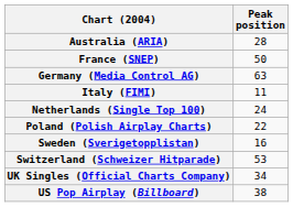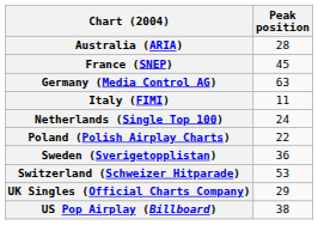 <table class="wikitable sortable plainrowheaders">
 <tr>
 <th>Chart (2004)</th>
 <th align="center">Peak<br>position</th>
 </tr>
 <tr>
 <th scope="row">Australia (<a href='#'>ARIA</a>)</th>
 <td align="center">28</td>
 </tr>
 <tr>
 <th scope="row">France (<a href='#'>SNEP</a>)</th>
-<td align="center">50</td>
+<td align="center">45</td>
 </tr>
 <tr>
 <th scope="row">Germany (<a href='#'>Media Control AG</a>)</th>
 <td align="center">63</td>
 </tr>
 <tr>
 <th scope="row">Italy (<a href='#'>FIMI</a>)</th>
 <td align="center">11</td>
 </tr>
 <tr>
 <th scope="row">Netherlands (<a href='#'>Single Top 100</a>)</th>
 <td align="center">24</td>
 </tr>
 <tr>
 <th scope="row">Poland (<a href='#'>Polish Airplay Charts</a>)</th>
 <td align="center">22</td>
 </tr>
 <tr>
 <th scope="row">Sweden (<a href='#'>Sverigetopplistan</a>)</th>
-<td align="center">16</td>
+<td align="center">36</td>
 </tr>
 <tr>
 <th scope="row">Switzerland (<a href='#'>Schweizer Hitparade</a>)</th>
 <td align="center">53</td>
 </tr>
 <tr>
 <th scope="row">UK Singles (<a href='#'>Official Charts Company</a>)</th>
-<td align="center">34</td>
+<td align="center">29</td>
 </tr>
 <tr>
 <th scope="row">US <a href='#'>Pop Airplay</a> (<em><a href='#'>Billboard</a></em>)</th>
 <td align="center">38</td>
 </tr>
 </table>
